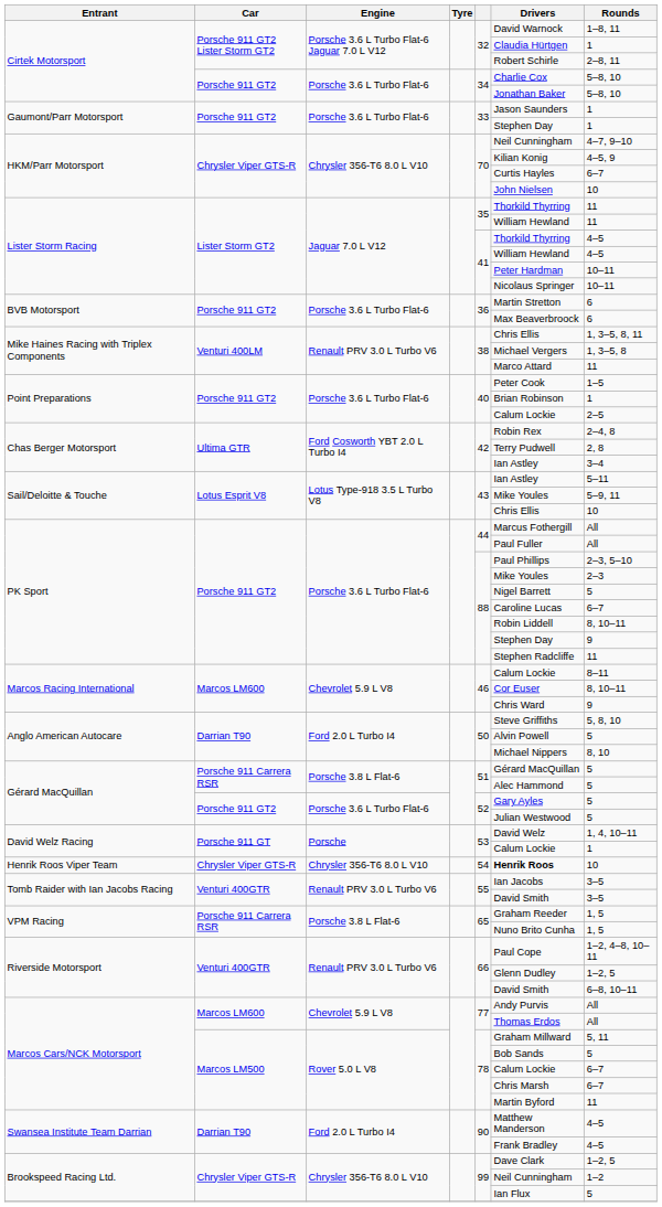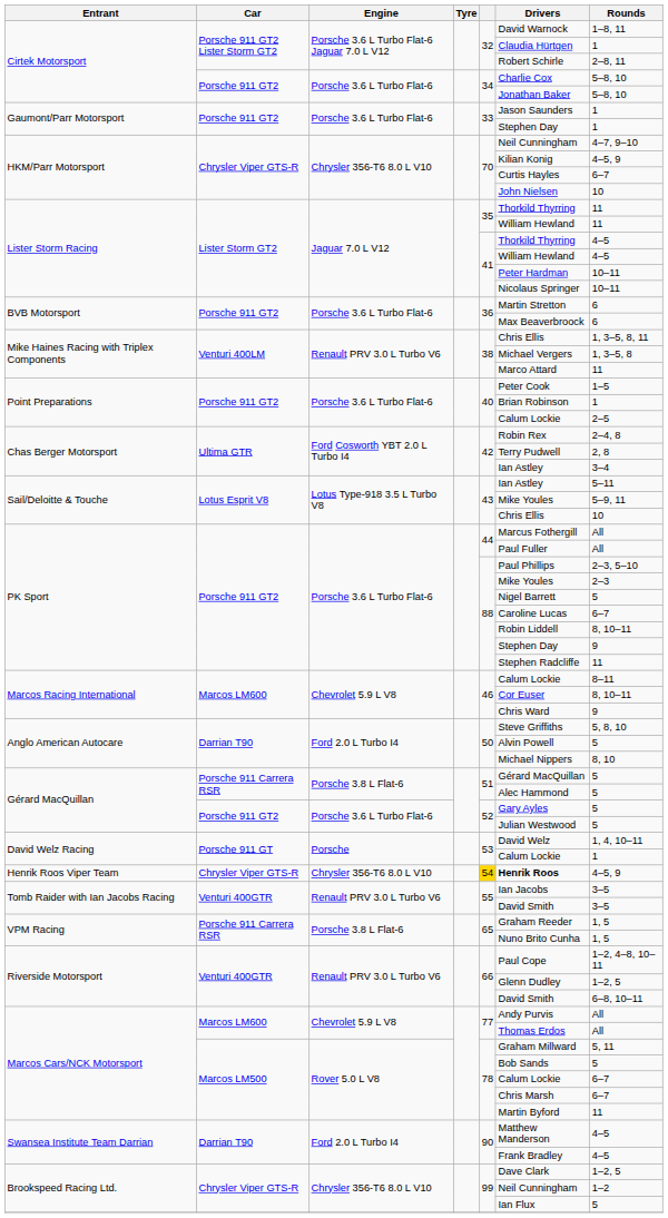 <table class="wikitable" style="font-size: 85%">
 <tr>
 <th>Entrant</th>
 <th>Car</th>
 <th>Engine</th>
 <th>Tyre</th>
 <th></th>
 <th>Drivers</th>
 <th>Rounds</th>
 </tr>
 <tr>
 <td rowspan=5> <a href='#'>Cirtek Motorsport</a></td>
 <td rowspan=3><a href='#'>Porsche 911 GT2</a><br><a href='#'>Lister Storm GT2</a></td>
 <td rowspan=3><a href='#'>Porsche</a> 3.6 L Turbo Flat-6<br><a href='#'>Jaguar</a> 7.0 L V12</td>
 <td rowspan=3></td>
 <td rowspan=3>32</td>
 <td> David Warnock</td>
 <td>1–8, 11</td>
 </tr>
 <tr>
 <td> <a href='#'>Claudia Hürtgen</a></td>
 <td>1</td>
 </tr>
 <tr>
 <td> Robert Schirle</td>
 <td>2–8, 11</td>
 </tr>
 <tr>
 <td rowspan=2><a href='#'>Porsche 911 GT2</a></td>
 <td rowspan=2><a href='#'>Porsche</a> 3.6 L Turbo Flat-6</td>
 <td rowspan=2></td>
 <td rowspan=2>34</td>
 <td> <a href='#'>Charlie Cox</a></td>
 <td>5–8, 10</td>
 </tr>
 <tr>
 <td> <a href='#'>Jonathan Baker</a></td>
 <td>5–8, 10</td>
 </tr>
 <tr>
 <td rowspan=2> Gaumont/Parr Motorsport</td>
 <td rowspan=2><a href='#'>Porsche 911 GT2</a></td>
 <td rowspan=2><a href='#'>Porsche</a> 3.6 L Turbo Flat-6</td>
 <td rowspan=2></td>
 <td rowspan=2>33</td>
 <td> Jason Saunders</td>
 <td>1</td>
 </tr>
 <tr>
 <td> Stephen Day</td>
 <td>1</td>
 </tr>
 <tr>
 <td rowspan=4> HKM/Parr Motorsport</td>
 <td rowspan=4><a href='#'>Chrysler Viper GTS-R</a></td>
 <td rowspan=4><a href='#'>Chrysler</a> 356-T6 8.0 L V10</td>
 <td rowspan=4></td>
 <td rowspan=4>70</td>
 <td> Neil Cunningham</td>
 <td>4–7, 9–10</td>
 </tr>
 <tr>
 <td> Kilian Konig</td>
 <td>4–5, 9</td>
 </tr>
 <tr>
 <td> Curtis Hayles</td>
 <td>6–7</td>
 </tr>
 <tr>
 <td> <a href='#'>John Nielsen</a></td>
 <td>10</td>
 </tr>
 <tr>
 <td rowspan=6> <a href='#'>Lister Storm Racing</a></td>
 <td rowspan=6><a href='#'>Lister Storm GT2</a></td>
 <td rowspan=6><a href='#'>Jaguar</a> 7.0 L V12</td>
 <td rowspan=6></td>
 <td rowspan=2>35</td>
 <td> <a href='#'>Thorkild Thyrring</a></td>
 <td>11</td>
 </tr>
 <tr>
 <td> William Hewland</td>
 <td>11</td>
 </tr>
 <tr>
 <td rowspan=4>41</td>
 <td> <a href='#'>Thorkild Thyrring</a></td>
 <td>4–5</td>
 </tr>
 <tr>
 <td> William Hewland</td>
 <td>4–5</td>
 </tr>
 <tr>
 <td> <a href='#'>Peter Hardman</a></td>
 <td>10–11</td>
 </tr>
 <tr>
 <td> Nicolaus Springer</td>
 <td>10–11</td>
 </tr>
 <tr>
 <td rowspan=2> BVB Motorsport</td>
 <td rowspan=2><a href='#'>Porsche 911 GT2</a></td>
 <td rowspan=2><a href='#'>Porsche</a> 3.6 L Turbo Flat-6</td>
 <td rowspan=2></td>
 <td rowspan=2>36</td>
 <td> Martin Stretton</td>
 <td>6</td>
 </tr>
 <tr>
 <td> Max Beaverbroock</td>
 <td>6</td>
 </tr>
 <tr>
 <td rowspan=3> Mike Haines Racing with Triplex Components</td>
 <td rowspan=3><a href='#'>Venturi 400LM</a></td>
 <td rowspan=3><a href='#'>Renault</a> PRV 3.0 L Turbo V6</td>
 <td rowspan=3></td>
 <td rowspan=3>38</td>
 <td> Chris Ellis</td>
 <td>1, 3–5, 8, 11</td>
 </tr>
 <tr>
 <td> Michael Vergers</td>
 <td>1, 3–5, 8</td>
 </tr>
 <tr>
 <td> Marco Attard</td>
 <td>11</td>
 </tr>
 <tr>
 <td rowspan=3> Point Preparations</td>
 <td rowspan=3><a href='#'>Porsche 911 GT2</a></td>
 <td rowspan=3><a href='#'>Porsche</a> 3.6 L Turbo Flat-6</td>
 <td rowspan=3></td>
 <td rowspan=3>40</td>
 <td> Peter Cook</td>
 <td>1–5</td>
 </tr>
 <tr>
 <td> Brian Robinson</td>
 <td>1</td>
 </tr>
 <tr>
 <td> Calum Lockie</td>
 <td>2–5</td>
 </tr>
 <tr>
 <td rowspan=3> Chas Berger Motorsport</td>
 <td rowspan=3><a href='#'>Ultima GTR</a></td>
 <td rowspan=3><a href='#'>Ford</a> <a href='#'>Cosworth</a> YBT 2.0 L Turbo I4</td>
 <td rowspan=3></td>
 <td rowspan=3>42</td>
 <td> Robin Rex</td>
 <td>2–4, 8</td>
 </tr>
 <tr>
 <td> Terry Pudwell</td>
 <td>2, 8</td>
 </tr>
 <tr>
 <td> Ian Astley</td>
 <td>3–4</td>
 </tr>
 <tr>
 <td rowspan=3> Sail/Deloitte & Touche</td>
 <td rowspan=3><a href='#'>Lotus Esprit V8</a></td>
 <td rowspan=3><a href='#'>Lotus</a> Type-918 3.5 L Turbo V8</td>
 <td rowspan=3></td>
 <td rowspan=3>43</td>
 <td> Ian Astley</td>
 <td>5–11</td>
 </tr>
 <tr>
 <td> Mike Youles</td>
 <td>5–9, 11</td>
 </tr>
 <tr>
 <td> Chris Ellis</td>
 <td>10</td>
 </tr>
 <tr>
 <td rowspan=9> PK Sport</td>
 <td rowspan=9><a href='#'>Porsche 911 GT2</a></td>
 <td rowspan=9><a href='#'>Porsche</a> 3.6 L Turbo Flat-6</td>
 <td rowspan=9></td>
 <td rowspan=2>44</td>
 <td> Marcus Fothergill</td>
 <td>All</td>
 </tr>
 <tr>
 <td> Paul Fuller</td>
 <td>All</td>
 </tr>
 <tr>
 <td rowspan=7>88</td>
 <td> Paul Phillips</td>
 <td>2–3, 5–10</td>
 </tr>
 <tr>
 <td> Mike Youles</td>
 <td>2–3</td>
 </tr>
 <tr>
 <td> Nigel Barrett</td>
 <td>5</td>
 </tr>
 <tr>
 <td> Caroline Lucas</td>
 <td>6–7</td>
 </tr>
 <tr>
 <td> Robin Liddell</td>
 <td>8, 10–11</td>
 </tr>
 <tr>
 <td> Stephen Day</td>
 <td>9</td>
 </tr>
 <tr>
 <td> Stephen Radcliffe</td>
 <td>11</td>
 </tr>
 <tr>
 <td rowspan=3> <a href='#'>Marcos Racing International</a></td>
 <td rowspan=3><a href='#'>Marcos LM600</a></td>
 <td rowspan=3><a href='#'>Chevrolet</a> 5.9 L V8</td>
 <td rowspan=3></td>
 <td rowspan=3>46</td>
 <td> Calum Lockie</td>
 <td>8–11</td>
 </tr>
 <tr>
 <td> <a href='#'>Cor Euser</a></td>
 <td>8, 10–11</td>
 </tr>
 <tr>
 <td> Chris Ward</td>
 <td>9</td>
 </tr>
 <tr>
 <td rowspan=3> Anglo American Autocare</td>
 <td rowspan=3><a href='#'>Darrian T90</a></td>
 <td rowspan=3><a href='#'>Ford</a> 2.0 L Turbo I4</td>
 <td rowspan=3></td>
 <td rowspan=3>50</td>
 <td> Steve Griffiths</td>
 <td>5, 8, 10</td>
 </tr>
 <tr>
 <td> Alvin Powell</td>
 <td>5</td>
 </tr>
 <tr>
 <td> Michael Nippers</td>
 <td>8, 10</td>
 </tr>
 <tr>
 <td rowspan=4> Gérard MacQuillan</td>
 <td rowspan=2><a href='#'>Porsche 911 Carrera RSR</a></td>
 <td rowspan=2><a href='#'>Porsche</a> 3.8 L Flat-6</td>
 <td rowspan=4></td>
 <td rowspan=2>51</td>
 <td> Gérard MacQuillan</td>
 <td>5</td>
 </tr>
 <tr>
 <td> Alec Hammond</td>
 <td>5</td>
 </tr>
 <tr>
 <td rowspan=2><a href='#'>Porsche 911 GT2</a></td>
 <td rowspan=2><a href='#'>Porsche</a> 3.6 L Turbo Flat-6</td>
 <td rowspan=2>52</td>
 <td> <a href='#'>Gary Ayles</a></td>
 <td>5</td>
 </tr>
 <tr>
 <td> Julian Westwood</td>
 <td>5</td>
 </tr>
 <tr>
 <td rowspan=2> David Welz Racing</td>
 <td rowspan=2><a href='#'>Porsche 911 GT</a></td>
 <td rowspan=2><a href='#'>Porsche</a></td>
 <td rowspan=2></td>
 <td rowspan=2>53</td>
 <td> David Welz</td>
 <td>1, 4, 10–11</td>
 </tr>
 <tr>
 <td> Calum Lockie</td>
 <td>1</td>
 </tr>
 <tr>
 <td> Henrik Roos Viper Team</td>
 <td><a href='#'>Chrysler Viper GTS-R</a></td>
 <td><a href='#'>Chrysler</a> 356-T6 8.0 L V10</td>
 <td></td>
-<td>54</td>
+<td style="background: gold;">54</td>
 <td><strong> Henrik Roos</strong></td>
-<td>10</td>
+<td>4–5, 9</td>
 </tr>
 <tr>
 <td rowspan=2> Tomb Raider with Ian Jacobs Racing</td>
 <td rowspan=2><a href='#'>Venturi 400GTR</a></td>
 <td rowspan=2><a href='#'>Renault</a> PRV 3.0 L Turbo V6</td>
 <td rowspan=2></td>
 <td rowspan=2>55</td>
 <td> Ian Jacobs</td>
 <td>3–5</td>
 </tr>
 <tr>
 <td> David Smith</td>
 <td>3–5</td>
 </tr>
 <tr>
 <td rowspan=2> VPM Racing</td>
 <td rowspan=2><a href='#'>Porsche 911 Carrera RSR</a></td>
 <td rowspan=2><a href='#'>Porsche</a> 3.8 L Flat-6</td>
 <td rowspan=2></td>
 <td rowspan=2>65</td>
 <td> Graham Reeder</td>
 <td>1, 5</td>
 </tr>
 <tr>
 <td> Nuno Brito Cunha</td>
 <td>1, 5</td>
 </tr>
 <tr>
 <td rowspan=3> Riverside Motorsport</td>
 <td rowspan=3><a href='#'>Venturi 400GTR</a></td>
 <td rowspan=3><a href='#'>Renault</a> PRV 3.0 L Turbo V6</td>
 <td rowspan=3></td>
 <td rowspan=3>66</td>
 <td> Paul Cope</td>
 <td>1–2, 4–8, 10–11</td>
 </tr>
 <tr>
 <td> Glenn Dudley</td>
 <td>1–2, 5</td>
 </tr>
 <tr>
 <td> David Smith</td>
 <td>6–8, 10–11</td>
 </tr>
 <tr>
 <td rowspan=7> <a href='#'>Marcos Cars/NCK Motorsport</a></td>
 <td rowspan=2><a href='#'>Marcos LM600</a></td>
 <td rowspan=2><a href='#'>Chevrolet</a> 5.9 L V8</td>
 <td rowspan=7></td>
 <td rowspan=2>77</td>
 <td> Andy Purvis</td>
 <td>All</td>
 </tr>
 <tr>
 <td> <a href='#'>Thomas Erdos</a></td>
 <td>All</td>
 </tr>
 <tr>
 <td rowspan=5><a href='#'>Marcos LM500</a></td>
 <td rowspan=5><a href='#'>Rover</a> 5.0 L V8</td>
 <td rowspan=5>78</td>
 <td> Graham Millward</td>
 <td>5, 11</td>
 </tr>
 <tr>
 <td> Bob Sands</td>
 <td>5</td>
 </tr>
 <tr>
 <td> Calum Lockie</td>
 <td>6–7</td>
 </tr>
 <tr>
 <td> Chris Marsh</td>
 <td>6–7</td>
 </tr>
 <tr>
 <td> Martin Byford</td>
 <td>11</td>
 </tr>
 <tr>
 <td rowspan=2> <a href='#'>Swansea Institute Team Darrian</a></td>
 <td rowspan=2><a href='#'>Darrian T90</a></td>
 <td rowspan=2><a href='#'>Ford</a> 2.0 L Turbo I4</td>
 <td rowspan=2></td>
 <td rowspan=2>90</td>
 <td> Matthew Manderson</td>
 <td>4–5</td>
 </tr>
 <tr>
 <td> Frank Bradley</td>
 <td>4–5</td>
 </tr>
 <tr>
 <td rowspan=3> Brookspeed Racing Ltd.</td>
 <td rowspan=3><a href='#'>Chrysler Viper GTS-R</a></td>
 <td rowspan=3><a href='#'>Chrysler</a> 356-T6 8.0 L V10</td>
 <td rowspan=3></td>
 <td rowspan=3>99</td>
 <td> Dave Clark</td>
 <td>1–2, 5</td>
 </tr>
 <tr>
 <td> Neil Cunningham</td>
 <td>1–2</td>
 </tr>
 <tr>
 <td> Ian Flux</td>
 <td>5</td>
 </tr>
 <tr>
 </tr>
 </table>
